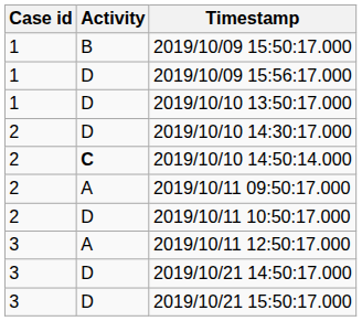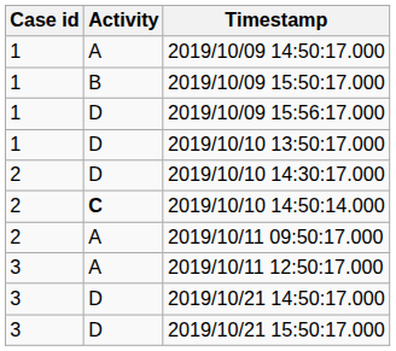 <table class="wikitable">
 <tr>
 <th>Case id</th>
 <th>Activity</th>
 <th>Timestamp</th>
+</tr>
+<tr>
+<td>1</td>
+<td>A</td>
+<td>2019/10/09 14:50:17.000</td>
 </tr>
 <tr>
 <td>1</td>
 <td>B</td>
 <td>2019/10/09 15:50:17.000</td>
 </tr>
 <tr>
 <td>1</td>
 <td>D</td>
 <td>2019/10/09 15:56:17.000</td>
 </tr>
 <tr>
 <td>1</td>
 <td>D</td>
 <td>2019/10/10 13:50:17.000</td>
 </tr>
 <tr>
 <td>2</td>
 <td>D</td>
 <td>2019/10/10 14:30:17.000</td>
 </tr>
 <tr>
 <td>2</td>
 <td><strong>C</strong></td>
 <td>2019/10/10 14:50:14.000</td>
 </tr>
 <tr>
 <td>2</td>
 <td>A</td>
 <td>2019/10/11 09:50:17.000</td>
 </tr>
 <tr>
-<td>2</td>
-<td>D</td>
-<td>2019/10/11 10:50:17.000</td>
-</tr>
-<tr>
 <td>3</td>
 <td>A</td>
 <td>2019/10/11 12:50:17.000</td>
 </tr>
 <tr>
 <td>3</td>
 <td>D</td>
 <td>2019/10/21 14:50:17.000</td>
 </tr>
 <tr>
 <td>3</td>
 <td>D</td>
 <td>2019/10/21 15:50:17.000</td>
 </tr>
 </table>
